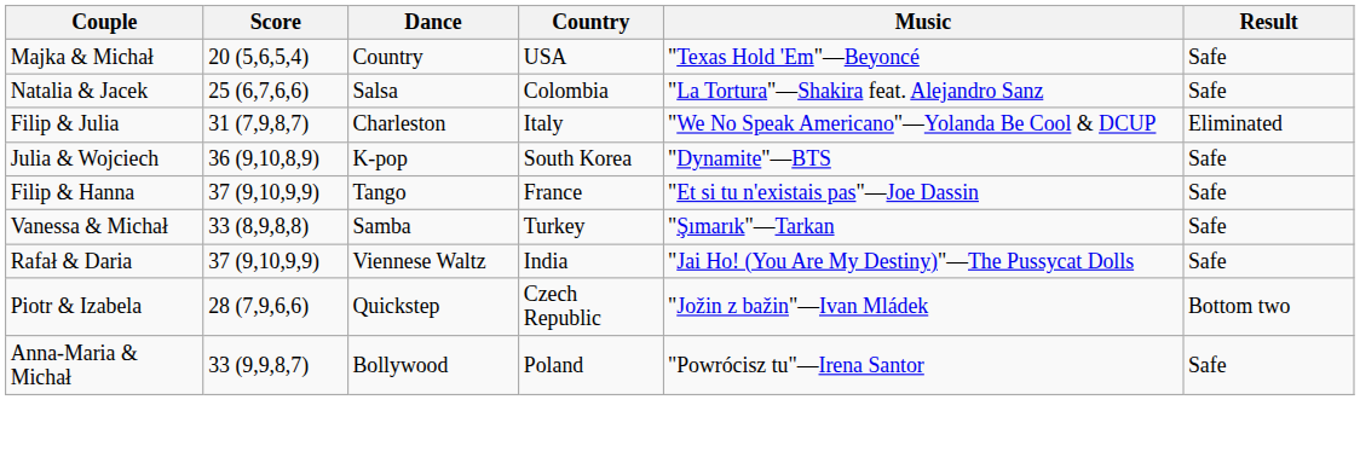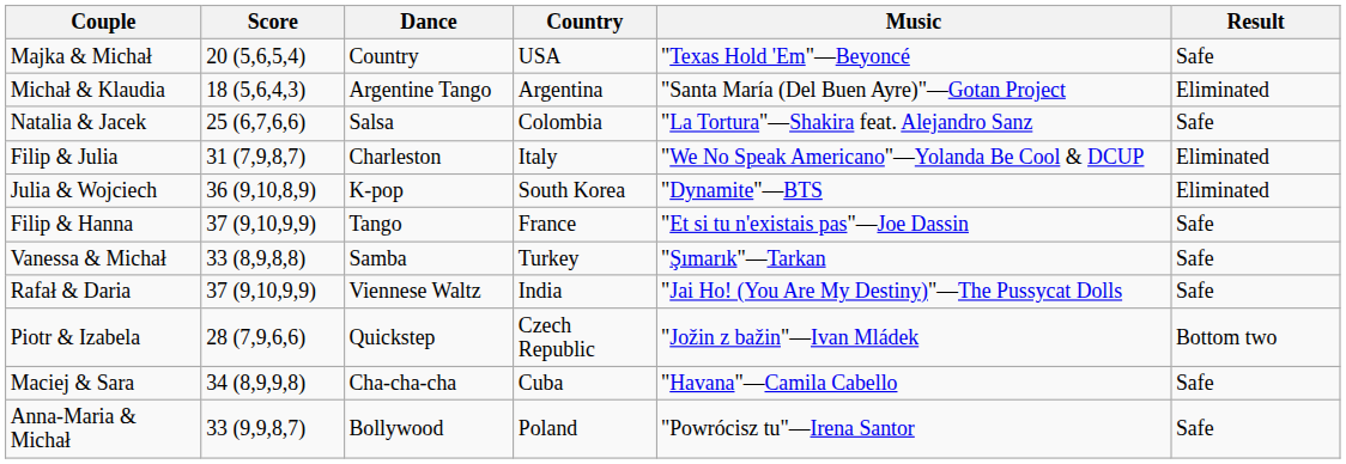 <table class="wikitable">
 <tr>
 <th style="width:140px;">Couple</th>
 <th style="width:100px;">Score</th>
 <th style="width:120px;">Dance</th>
 <th style="width:100px;">Country</th>
 <th style="width:380px;">Music</th>
 <th style="width:120px;">Result</th>
 </tr>
 <tr>
 <td>Majka & Michał</td>
 <td>20 (5,6,5,4)</td>
 <td>Country</td>
 <td>USA</td>
 <td>"<a href='#'>Texas Hold 'Em</a>"—<a href='#'>Beyoncé</a></td>
 <td>Safe</td>
+</tr>
+<tr>
+<td>Michał & Klaudia</td>
+<td>18 (5,6,4,3)</td>
+<td>Argentine Tango</td>
+<td>Argentina</td>
+<td>"Santa María (Del Buen Ayre)"—<a href='#'>Gotan Project</a></td>
+<td>Eliminated</td>
 </tr>
 <tr>
 <td>Natalia & Jacek</td>
 <td>25 (6,7,6,6)</td>
 <td>Salsa</td>
 <td>Colombia</td>
 <td>"<a href='#'>La Tortura</a>"—<a href='#'>Shakira</a> feat. <a href='#'>Alejandro Sanz</a></td>
 <td>Safe</td>
 </tr>
 <tr>
 <td>Filip & Julia</td>
 <td>31 (7,9,8,7)</td>
 <td>Charleston</td>
 <td>Italy</td>
 <td>"<a href='#'>We No Speak Americano</a>"—<a href='#'>Yolanda Be Cool</a> & <a href='#'>DCUP</a></td>
 <td>Eliminated</td>
 </tr>
 <tr>
 <td>Julia & Wojciech</td>
 <td>36 (9,10,8,9)</td>
 <td>K-pop</td>
 <td>South Korea</td>
 <td>"<a href='#'>Dynamite</a>"—<a href='#'>BTS</a></td>
-<td>Safe</td>
+<td>Eliminated</td>
 </tr>
 <tr>
 <td>Filip & Hanna</td>
 <td>37 (9,10,9,9)</td>
 <td>Tango</td>
 <td>France</td>
 <td>"<a href='#'>Et si tu n'existais pas</a>"—<a href='#'>Joe Dassin</a></td>
 <td>Safe</td>
 </tr>
 <tr>
 <td>Vanessa & Michał</td>
 <td>33 (8,9,8,8)</td>
 <td>Samba</td>
 <td>Turkey</td>
 <td>"<a href='#'>Şımarık</a>"—<a href='#'>Tarkan</a></td>
 <td>Safe</td>
 </tr>
 <tr>
 <td>Rafał & Daria</td>
 <td>37 (9,10,9,9)</td>
 <td>Viennese Waltz</td>
 <td>India</td>
 <td>"<a href='#'>Jai Ho! (You Are My Destiny)</a>"—<a href='#'>The Pussycat Dolls</a></td>
 <td>Safe</td>
 </tr>
 <tr>
 <td>Piotr & Izabela</td>
 <td>28 (7,9,6,6)</td>
 <td>Quickstep</td>
 <td>Czech Republic</td>
 <td>"<a href='#'>Jožin z bažin</a>"—<a href='#'>Ivan Mládek</a></td>
 <td>Bottom two</td>
 </tr>
 <tr>
+<td>Maciej & Sara</td>
+<td>34 (8,9,9,8)</td>
+<td>Cha-cha-cha</td>
+<td>Cuba</td>
+<td>"<a href='#'>Havana</a>"—<a href='#'>Camila Cabello</a></td>
+<td>Safe</td>
+</tr>
+<tr>
 <td>Anna-Maria & Michał</td>
 <td>33 (9,9,8,7)</td>
 <td>Bollywood</td>
 <td>Poland</td>
 <td>"Powrócisz tu"—<a href='#'>Irena Santor</a></td>
 <td>Safe</td>
 </tr>
 </table>
